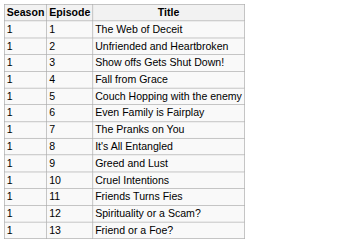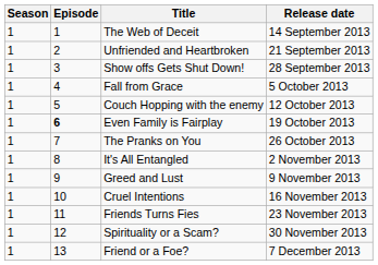 <table class="wikitable">
 <tr>
 <th>Season</th>
 <th>Episode</th>
 <th>Title</th>
+<th>Release date</th>
 </tr>
 <tr>
 <td>1</td>
 <td>1</td>
 <td>The Web of Deceit</td>
+<td>14 September 2013</td>
 </tr>
 <tr>
 <td>1</td>
 <td>2</td>
 <td>Unfriended and Heartbroken</td>
+<td>21 September 2013</td>
 </tr>
 <tr>
 <td>1</td>
 <td>3</td>
 <td>Show offs Gets Shut Down!</td>
+<td>28 September 2013</td>
 </tr>
 <tr>
 <td>1</td>
 <td>4</td>
 <td>Fall from Grace</td>
+<td>5 October 2013</td>
 </tr>
 <tr>
 <td>1</td>
 <td>5</td>
 <td>Couch Hopping with the enemy</td>
+<td>12 October 2013</td>
 </tr>
 <tr>
 <td>1</td>
-<td>6</td>
+<td><strong>6</strong></td>
 <td>Even Family is Fairplay</td>
+<td>19 October 2013</td>
 </tr>
 <tr>
 <td>1</td>
 <td>7</td>
 <td>The Pranks on You</td>
+<td>26 October 2013</td>
 </tr>
 <tr>
 <td>1</td>
 <td>8</td>
 <td>It's All Entangled</td>
+<td>2 November 2013</td>
 </tr>
 <tr>
 <td>1</td>
 <td>9</td>
 <td>Greed and Lust</td>
+<td>9 November 2013</td>
 </tr>
 <tr>
 <td>1</td>
 <td>10</td>
 <td>Cruel Intentions</td>
+<td>16 November 2013</td>
 </tr>
 <tr>
 <td>1</td>
 <td>11</td>
 <td>Friends Turns Fies</td>
+<td>23 November 2013</td>
 </tr>
 <tr>
 <td>1</td>
 <td>12</td>
 <td>Spirituality or a Scam?</td>
+<td>30 November 2013</td>
 </tr>
 <tr>
 <td>1</td>
 <td>13</td>
 <td>Friend or a Foe?</td>
+<td>7 December 2013</td>
 </tr>
 </table>
